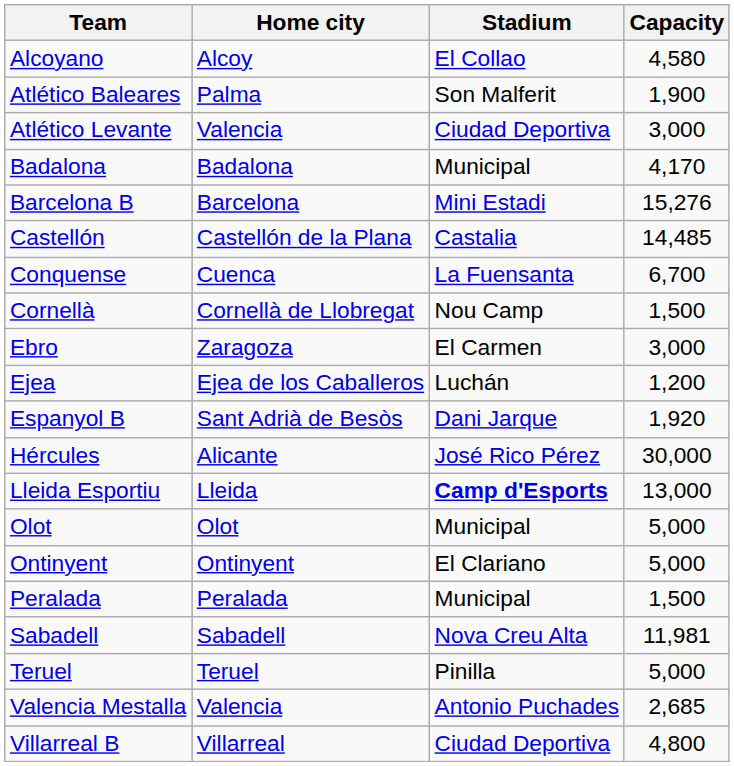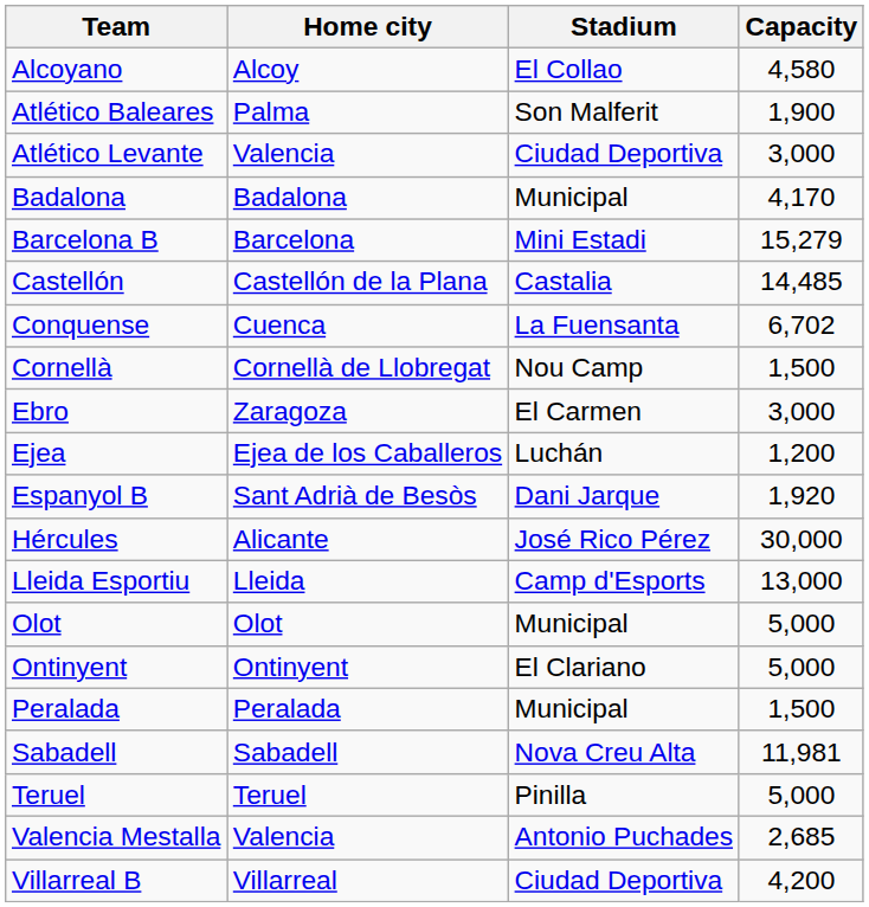 <table class="wikitable sortable">
 <tr>
 <th>Team</th>
 <th>Home city</th>
 <th>Stadium</th>
 <th>Capacity</th>
 </tr>
 <tr>
 <td><a href='#'>Alcoyano</a></td>
 <td><a href='#'>Alcoy</a></td>
 <td><a href='#'>El Collao</a></td>
 <td align=center>4,580</td>
 </tr>
 <tr>
 <td><a href='#'>Atlético Baleares</a></td>
 <td><a href='#'>Palma</a></td>
 <td>Son Malferit</td>
 <td align=center>1,900</td>
 </tr>
 <tr>
 <td><a href='#'>Atlético Levante</a></td>
 <td><a href='#'>Valencia</a></td>
 <td><a href='#'>Ciudad Deportiva</a></td>
 <td align=center>3,000</td>
 </tr>
 <tr>
 <td><a href='#'>Badalona</a></td>
 <td><a href='#'>Badalona</a></td>
 <td>Municipal</td>
 <td align=center>4,170</td>
 </tr>
 <tr>
 <td><a href='#'>Barcelona B</a></td>
 <td><a href='#'>Barcelona</a></td>
 <td><a href='#'>Mini Estadi</a></td>
-<td align=center>15,276</td>
+<td align=center>15,279</td>
 </tr>
 <tr>
 <td><a href='#'>Castellón</a></td>
 <td><a href='#'>Castellón de la Plana</a></td>
 <td><a href='#'>Castalia</a></td>
 <td align=center>14,485</td>
 </tr>
 <tr>
 <td><a href='#'>Conquense</a></td>
 <td><a href='#'>Cuenca</a></td>
 <td><a href='#'>La Fuensanta</a></td>
-<td align=center>6,700</td>
+<td align=center>6,702</td>
 </tr>
 <tr>
 <td><a href='#'>Cornellà</a></td>
 <td><a href='#'>Cornellà de Llobregat</a></td>
 <td>Nou Camp</td>
 <td align=center>1,500</td>
 </tr>
 <tr>
 <td><a href='#'>Ebro</a></td>
 <td><a href='#'>Zaragoza</a></td>
 <td>El Carmen</td>
 <td align=center>3,000</td>
 </tr>
 <tr>
 <td><a href='#'>Ejea</a></td>
 <td><a href='#'>Ejea de los Caballeros</a></td>
 <td>Luchán</td>
 <td align=center>1,200</td>
 </tr>
 <tr>
 <td><a href='#'>Espanyol B</a></td>
 <td><a href='#'>Sant Adrià de Besòs</a></td>
 <td><a href='#'>Dani Jarque</a></td>
 <td align=center>1,920</td>
 </tr>
 <tr>
 <td><a href='#'>Hércules</a></td>
 <td><a href='#'>Alicante</a></td>
 <td><a href='#'>José Rico Pérez</a></td>
 <td align=center>30,000</td>
 </tr>
 <tr>
 <td><a href='#'>Lleida Esportiu</a></td>
 <td><a href='#'>Lleida</a></td>
-<td><strong><a href='#'>Camp d'Esports</a></strong></td>
+<td><a href='#'>Camp d'Esports</a></td>
 <td align=center>13,000</td>
 </tr>
 <tr>
 <td><a href='#'>Olot</a></td>
 <td><a href='#'>Olot</a></td>
 <td>Municipal</td>
 <td align=center>5,000</td>
 </tr>
 <tr>
 <td><a href='#'>Ontinyent</a></td>
 <td><a href='#'>Ontinyent</a></td>
 <td>El Clariano</td>
 <td align=center>5,000</td>
 </tr>
 <tr>
 <td><a href='#'>Peralada</a></td>
 <td><a href='#'>Peralada</a></td>
 <td>Municipal</td>
 <td align=center>1,500</td>
 </tr>
 <tr>
 <td><a href='#'>Sabadell</a></td>
 <td><a href='#'>Sabadell</a></td>
 <td><a href='#'>Nova Creu Alta</a></td>
 <td align=center>11,981</td>
 </tr>
 <tr>
 <td><a href='#'>Teruel</a></td>
 <td><a href='#'>Teruel</a></td>
 <td>Pinilla</td>
 <td align=center>5,000</td>
 </tr>
 <tr>
 <td><a href='#'>Valencia Mestalla</a></td>
 <td><a href='#'>Valencia</a></td>
 <td><a href='#'>Antonio Puchades</a></td>
 <td align=center>2,685</td>
 </tr>
 <tr>
 <td><a href='#'>Villarreal B</a></td>
 <td><a href='#'>Villarreal</a></td>
 <td><a href='#'>Ciudad Deportiva</a></td>
-<td align=center>4,800</td>
+<td align=center>4,200</td>
 </tr>
 </table>
